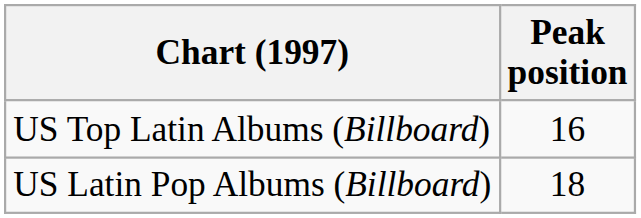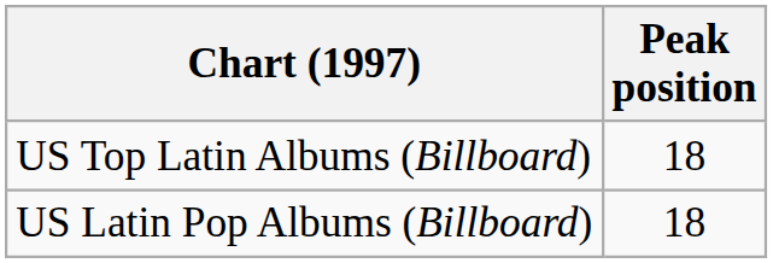 <table class="wikitable">
 <tr>
 <th align="left">Chart (1997)</th>
 <th align="left">Peak<br>position</th>
 </tr>
 <tr>
 <td align="left">US Top Latin Albums (<em>Billboard</em>)</td>
-<td style="text-align:center;">16</td>
+<td style="text-align:center;">18</td>
 </tr>
 <tr>
 <td align="left">US Latin Pop Albums (<em>Billboard</em>)</td>
 <td style="text-align:center;">18</td>
 </tr>
 </table>
